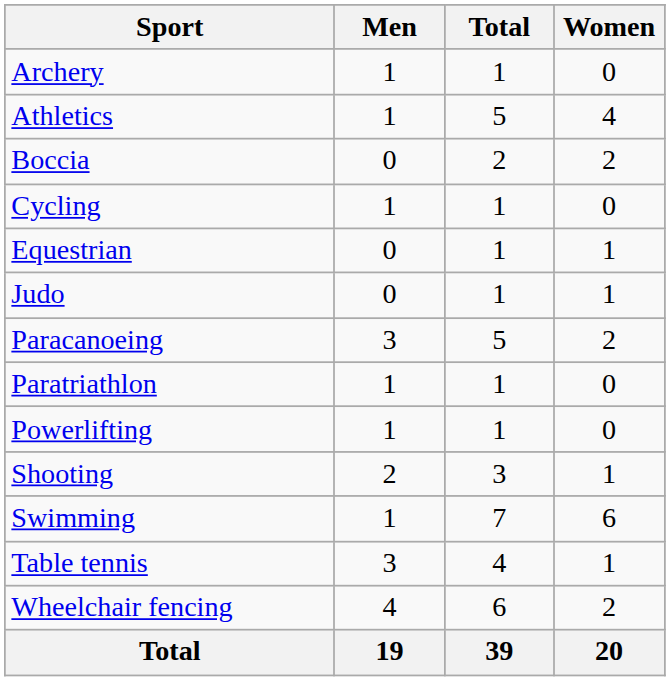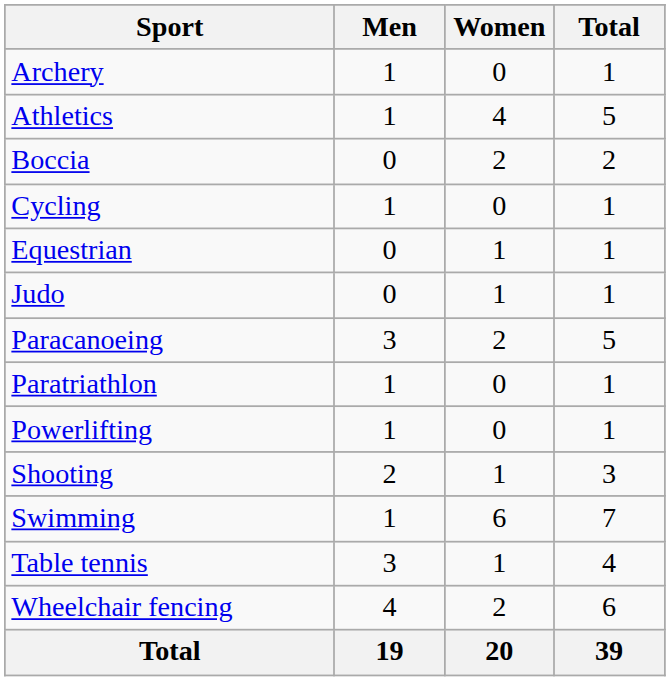 <table class="wikitable sortable" style="text-align:center;">
 <tr>
 <th width=180>Sport</th>
 <th width=55>Men</th>
+<th width=55>Women</th>
 <th width=55>Total</th>
-<th width=55>Women</th>
 </tr>
 <tr>
 <td align=left><a href='#'>Archery</a></td>
 <td>1</td>
+<td>0</td>
 <td>1</td>
-<td>0</td>
 </tr>
 <tr>
 <td align=left><a href='#'>Athletics</a></td>
 <td>1</td>
+<td>4</td>
 <td>5</td>
-<td>4</td>
 </tr>
 <tr>
 <td align=left><a href='#'>Boccia</a></td>
 <td>0</td>
 <td>2</td>
 <td>2</td>
 </tr>
 <tr>
 <td align=left><a href='#'>Cycling</a></td>
 <td>1</td>
+<td>0</td>
 <td>1</td>
-<td>0</td>
 </tr>
 <tr>
 <td align=left><a href='#'>Equestrian</a></td>
 <td>0</td>
 <td>1</td>
 <td>1</td>
 </tr>
 <tr>
 <td align=left><a href='#'>Judo</a></td>
 <td>0</td>
 <td>1</td>
 <td>1</td>
 </tr>
 <tr>
 <td align=left><a href='#'>Paracanoeing</a></td>
 <td>3</td>
+<td>2</td>
 <td>5</td>
-<td>2</td>
 </tr>
 <tr>
 <td align=left><a href='#'>Paratriathlon</a></td>
 <td>1</td>
+<td>0</td>
 <td>1</td>
-<td>0</td>
 </tr>
 <tr>
 <td align=left><a href='#'>Powerlifting</a></td>
 <td>1</td>
+<td>0</td>
 <td>1</td>
-<td>0</td>
 </tr>
 <tr>
 <td align=left><a href='#'>Shooting</a></td>
 <td>2</td>
+<td>1</td>
 <td>3</td>
-<td>1</td>
 </tr>
 <tr>
 <td align=left><a href='#'>Swimming</a></td>
 <td>1</td>
+<td>6</td>
 <td>7</td>
-<td>6</td>
 </tr>
 <tr>
 <td align=left><a href='#'>Table tennis</a></td>
 <td>3</td>
+<td>1</td>
 <td>4</td>
-<td>1</td>
 </tr>
 <tr>
 <td align=left><a href='#'>Wheelchair fencing</a></td>
 <td>4</td>
+<td>2</td>
 <td>6</td>
-<td>2</td>
 </tr>
 <tr>
 <th>Total</th>
 <th>19</th>
+<th>20</th>
 <th>39</th>
-<th>20</th>
 </tr>
 </table>
